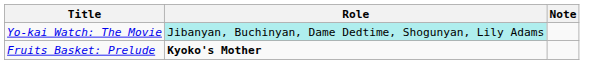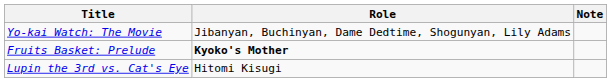 <table class="wikitable">
 <tr>
 <th>Title</th>
 <th>Role</th>
 <th>Note</th>
 </tr>
 <tr>
 <td><em><a href='#'>Yo-kai Watch: The Movie</a></em></td>
-<td style="background: paleturquoise;">Jibanyan, Buchinyan, Dame Dedtime, Shogunyan, Lily Adams</td>
+<td>Jibanyan, Buchinyan, Dame Dedtime, Shogunyan, Lily Adams</td>
 <td></td>
 </tr>
 <tr>
 <td><em><a href='#'>Fruits Basket: Prelude</a></em></td>
 <td><strong>Kyoko's Mother</strong></td>
 <td></td>
 </tr>
+<tr>
+<td><em><a href='#'>Lupin the 3rd vs. Cat's Eye</a></em></td>
+<td>Hitomi Kisugi</td>
+<td></td>
+</tr>
 </table>
